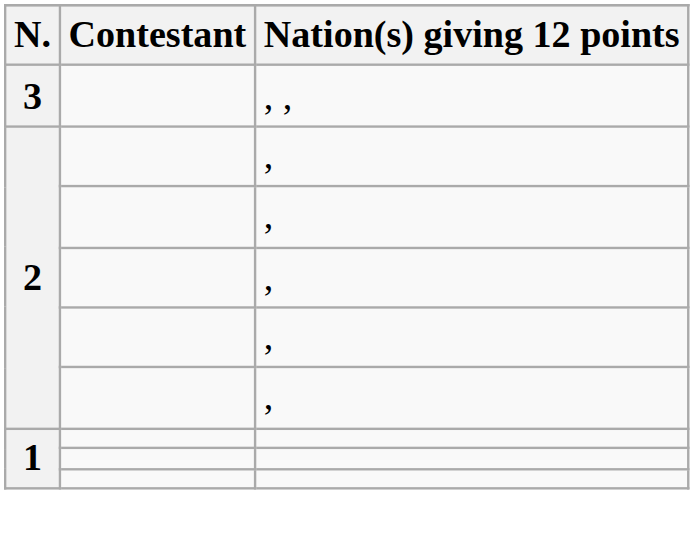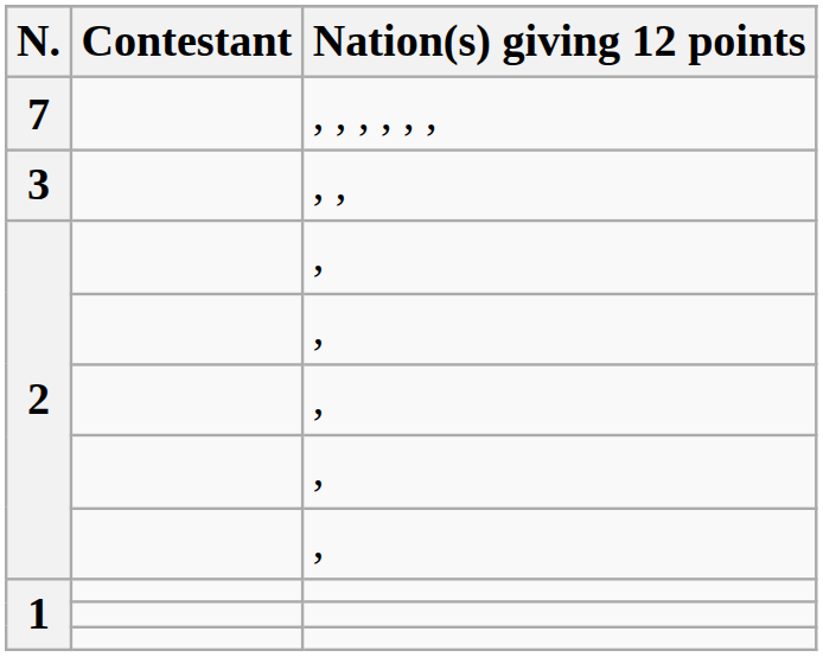 <table class="wikitable plainrowheaders">
 <tr>
 </tr>
 <tr>
 <th scope="col">N.</th>
 <th scope="col">Contestant</th>
 <th scope="col">Nation(s) giving 12 points</th>
+</tr>
+<tr>
+<th scope="row">7</th>
+<td><strong></strong></td>
+<td>, , , , , , </td>
 </tr>
 <tr>
 <th scope="row">3</th>
 <td></td>
 <td>, , </td>
 </tr>
 <tr>
 <th scope="row" rowspan="5">2</th>
 <td></td>
 <td>, </td>
 </tr>
 <tr>
 <td></td>
 <td>, </td>
 </tr>
 <tr>
 <td></td>
 <td>, </td>
 </tr>
 <tr>
 <td></td>
 <td>, </td>
 </tr>
 <tr>
 <td></td>
 <td>, </td>
 </tr>
 <tr>
 <th scope="row" rowspan="3">1</th>
 <td></td>
 <td></td>
 </tr>
 <tr>
 <td></td>
 <td></td>
 </tr>
 <tr>
 <td></td>
 <td></td>
 </tr>
 </table>
